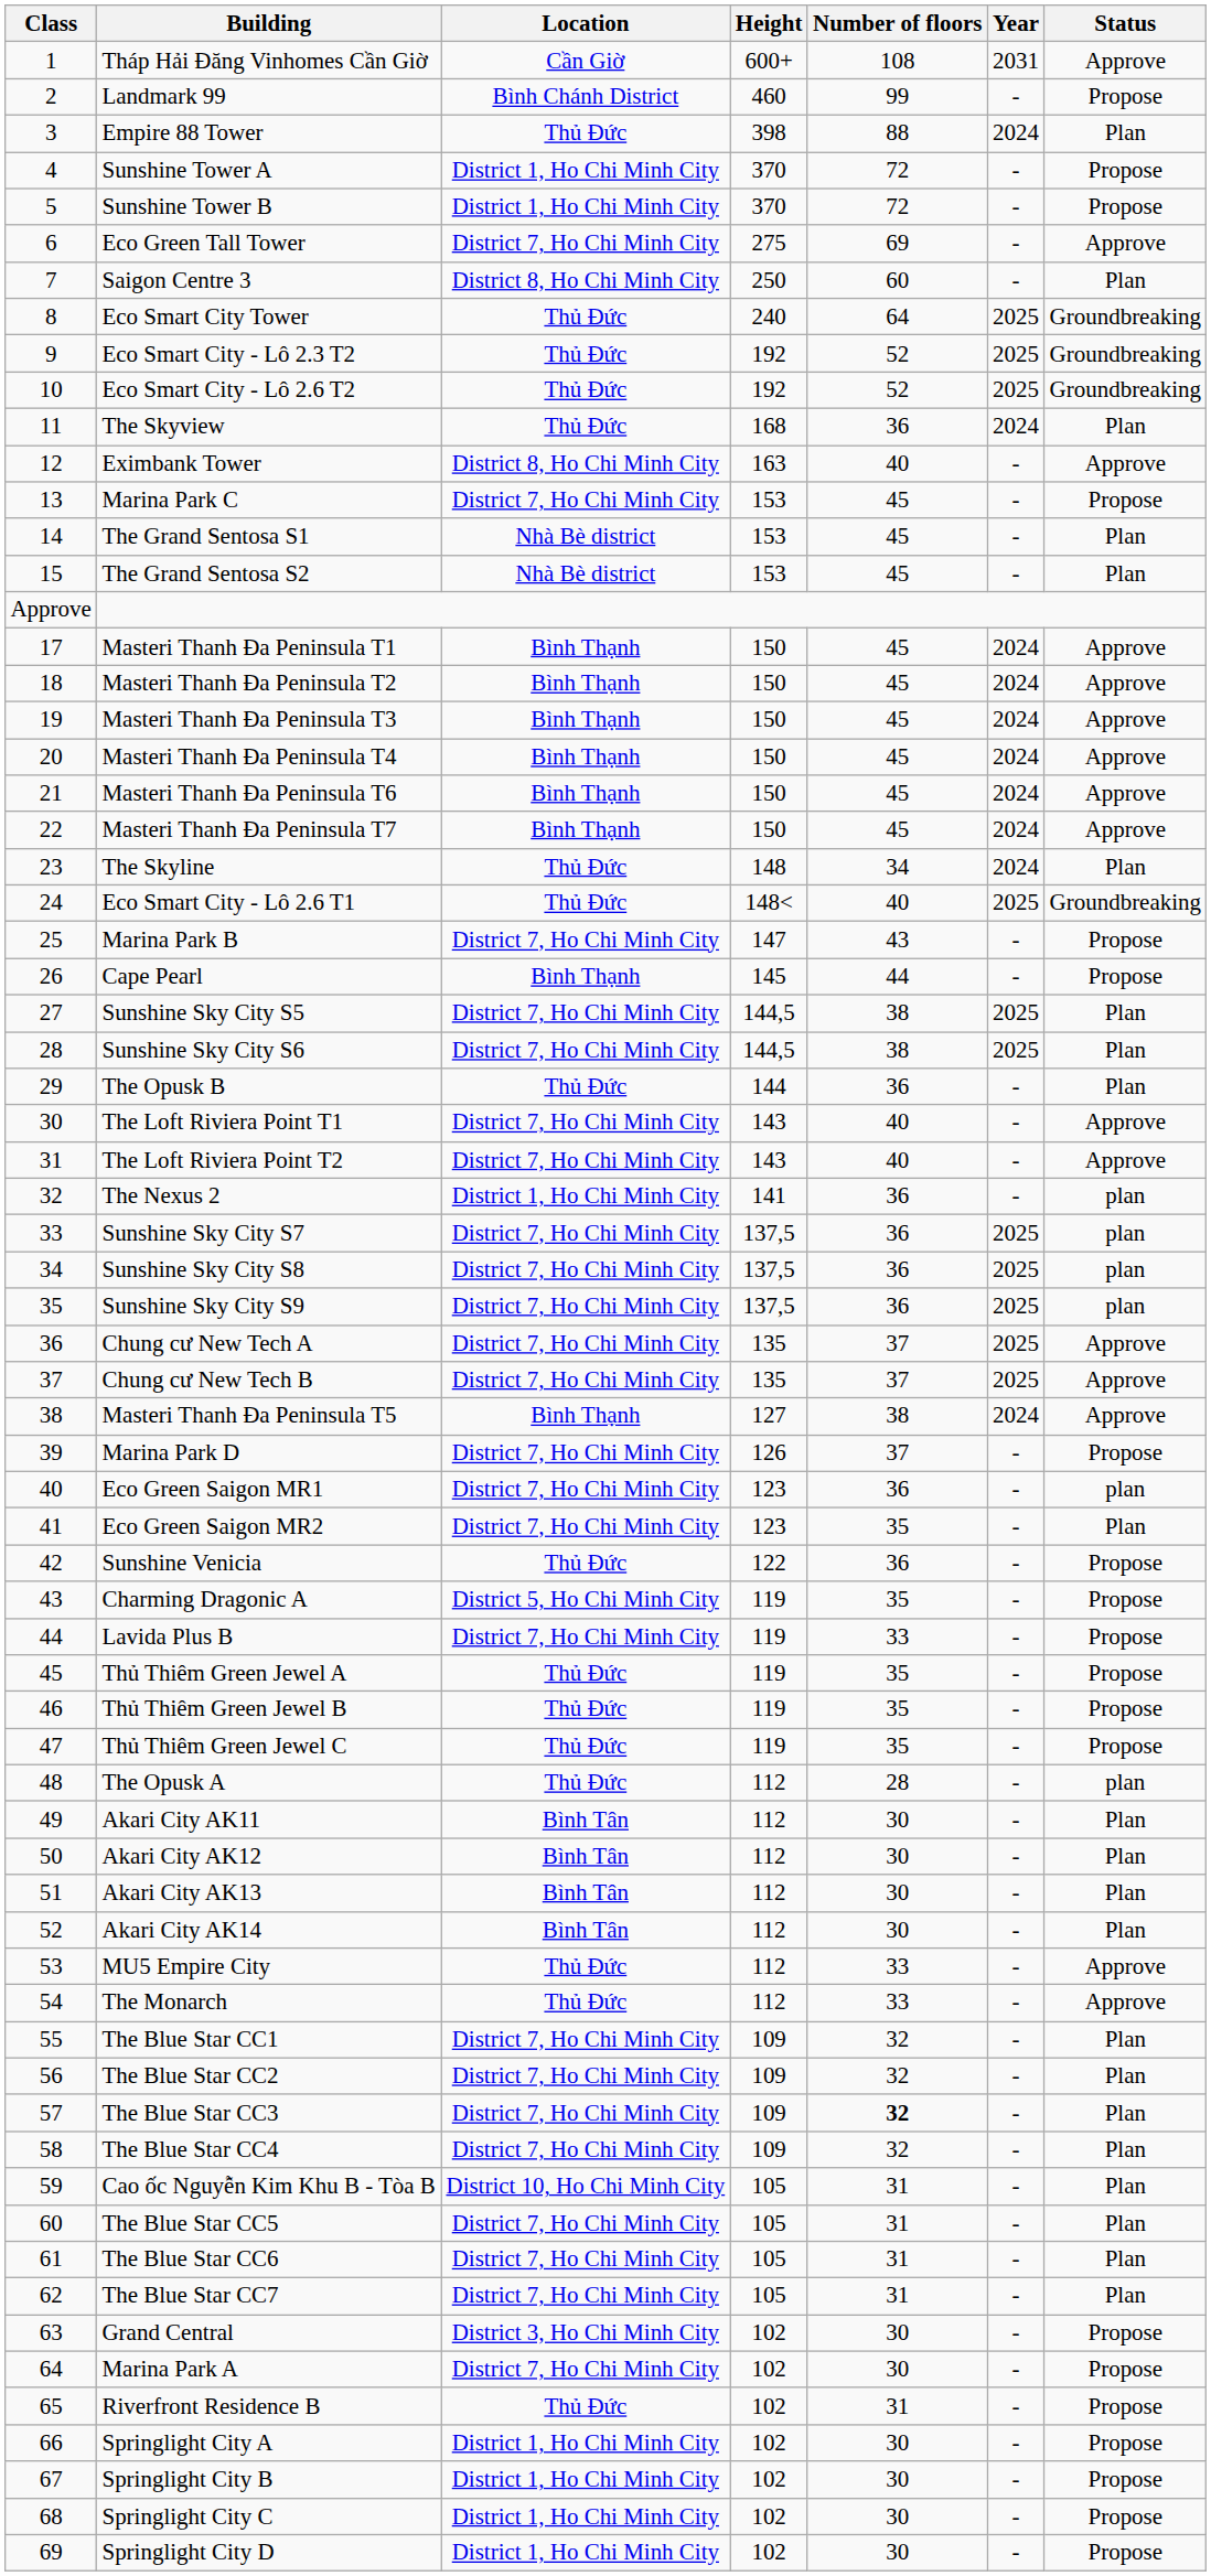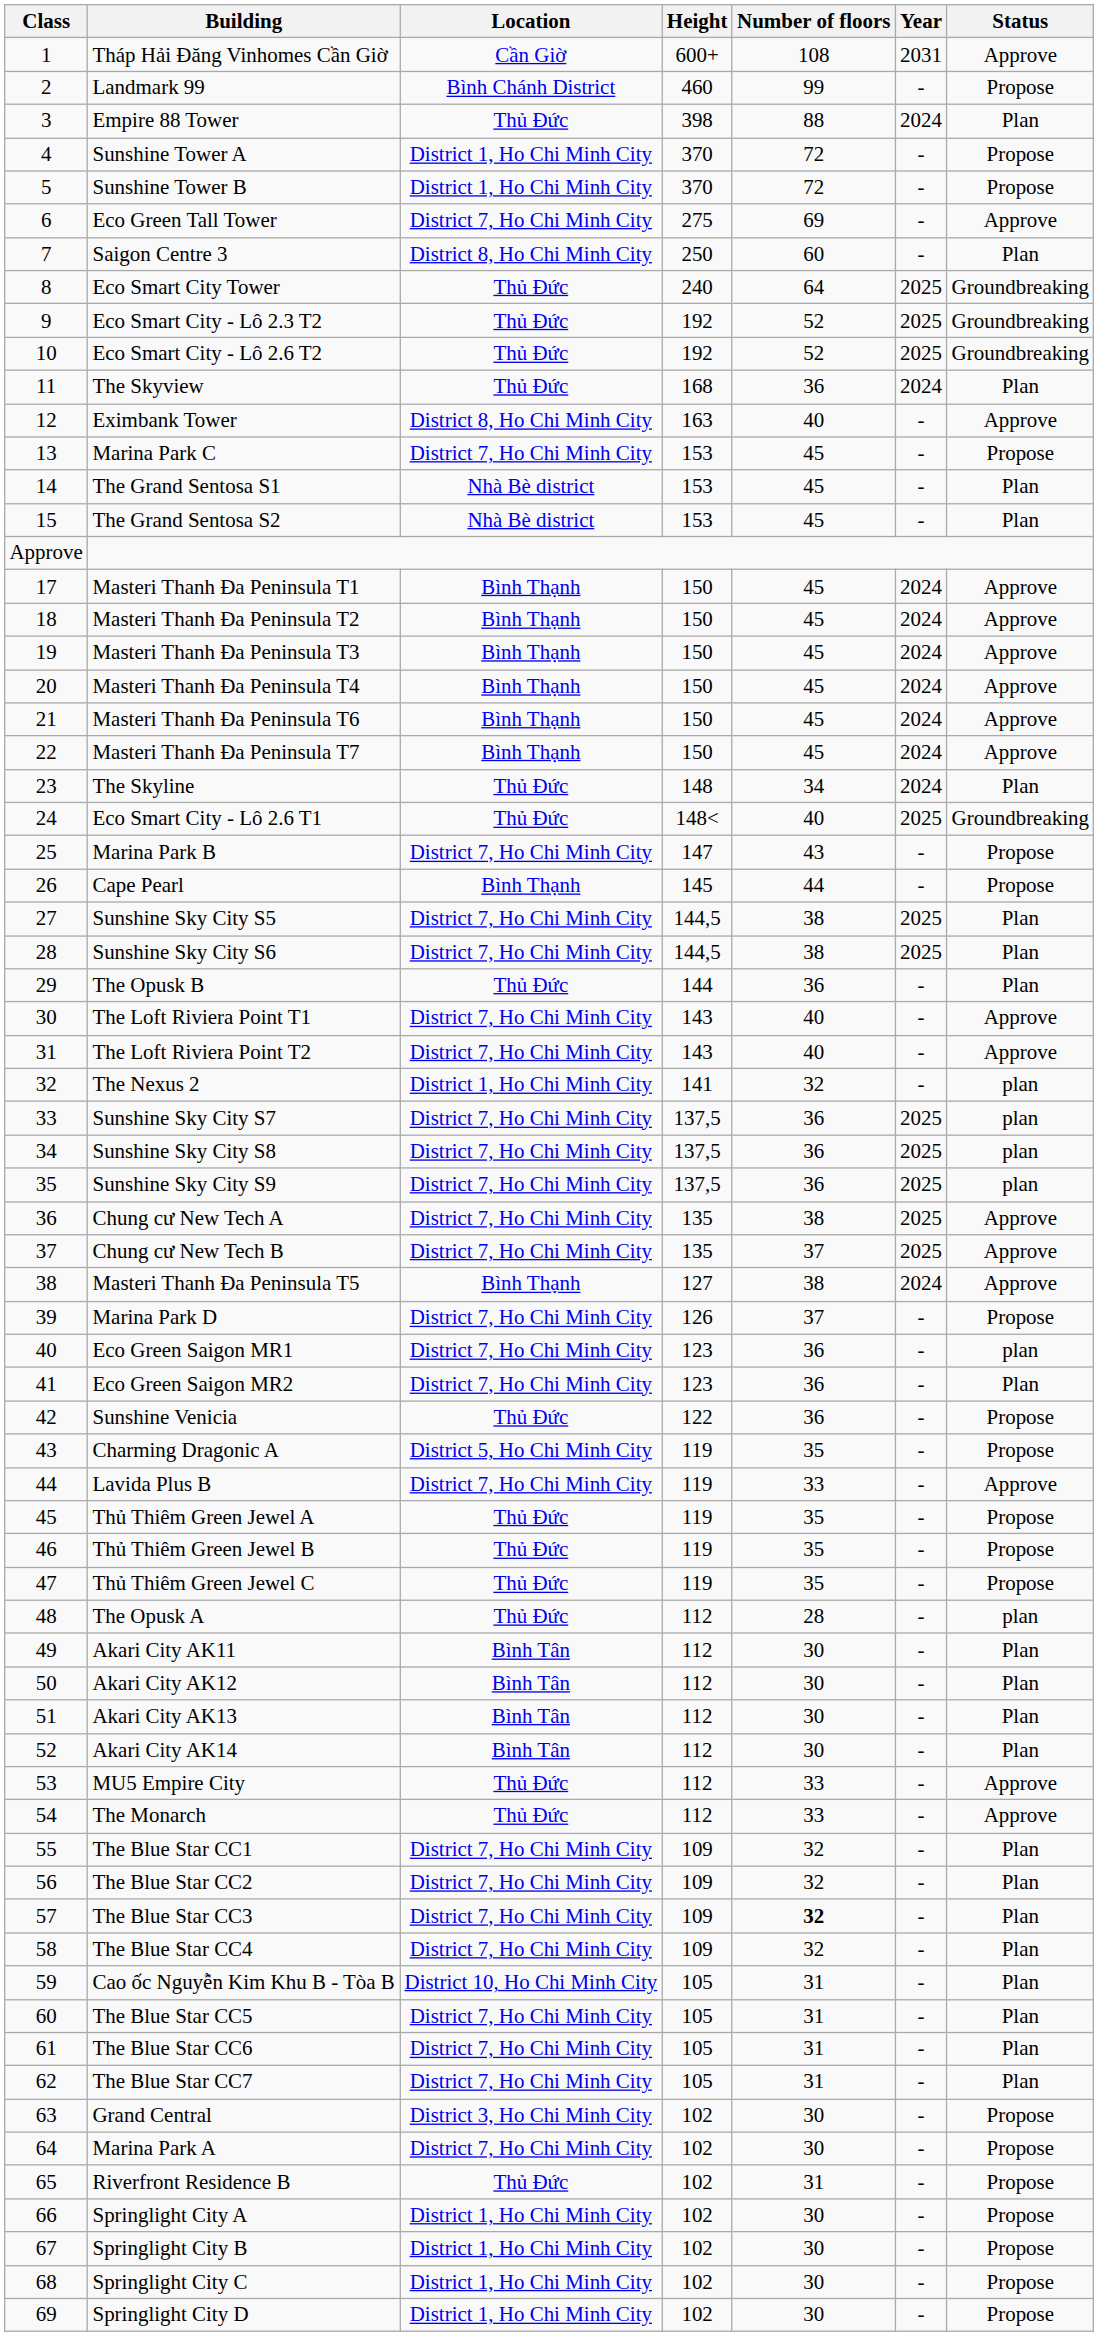 <table class="wikitable sortable" style="text-align:center">
 <tr>
 <th>Class</th>
 <th>Building</th>
 <th>Location</th>
 <th>Height</th>
 <th>Number of floors</th>
 <th>Year</th>
 <th>Status</th>
 </tr>
 <tr>
 <td>1</td>
 <td align="left">Tháp Hải Đăng Vinhomes Cần Giờ</td>
 <td><a href='#'>Cần Giờ</a></td>
 <td>600+</td>
 <td>108</td>
 <td>2031</td>
 <td>Approve</td>
 </tr>
 <tr>
 <td>2</td>
 <td align="left">Landmark 99</td>
 <td><a href='#'>Bình Chánh District</a></td>
 <td>460</td>
 <td>99</td>
 <td>-</td>
 <td>Propose</td>
 </tr>
 <tr>
 <td>3</td>
 <td align="left">Empire 88 Tower</td>
 <td><a href='#'>Thủ Đức</a></td>
 <td>398</td>
 <td>88</td>
 <td>2024</td>
 <td>Plan</td>
 </tr>
 <tr>
 <td>4</td>
 <td align="left">Sunshine Tower A</td>
 <td><a href='#'>District 1, Ho Chi Minh City</a></td>
 <td>370</td>
 <td>72</td>
 <td>-</td>
 <td>Propose</td>
 </tr>
 <tr>
 <td>5</td>
 <td align="left">Sunshine Tower B</td>
 <td><a href='#'>District 1, Ho Chi Minh City</a></td>
 <td>370</td>
 <td>72</td>
 <td>-</td>
 <td>Propose</td>
 </tr>
 <tr>
 <td>6</td>
 <td align="left">Eco Green Tall Tower</td>
 <td><a href='#'>District 7, Ho Chi Minh City</a></td>
 <td>275</td>
 <td>69</td>
 <td>-</td>
 <td>Approve</td>
 </tr>
 <tr>
 <td>7</td>
 <td align="left">Saigon Centre 3</td>
 <td><a href='#'>District 8, Ho Chi Minh City</a></td>
 <td>250</td>
 <td>60</td>
 <td>-</td>
 <td>Plan</td>
 </tr>
 <tr>
 <td>8</td>
 <td align="left">Eco Smart City Tower</td>
 <td><a href='#'>Thủ Đức</a></td>
 <td>240</td>
 <td>64</td>
 <td>2025</td>
 <td>Groundbreaking</td>
 </tr>
 <tr>
 <td>9</td>
 <td align="left">Eco Smart City - Lô 2.3 T2</td>
 <td><a href='#'>Thủ Đức</a></td>
 <td>192</td>
 <td>52</td>
 <td>2025</td>
 <td>Groundbreaking</td>
 </tr>
 <tr>
 <td>10</td>
 <td align="left">Eco Smart City - Lô 2.6 T2</td>
 <td><a href='#'>Thủ Đức</a></td>
 <td>192</td>
 <td>52</td>
 <td>2025</td>
 <td>Groundbreaking</td>
 </tr>
 <tr>
 <td>11</td>
 <td align="left">The Skyview</td>
 <td><a href='#'>Thủ Đức</a></td>
 <td>168</td>
 <td>36</td>
 <td>2024</td>
 <td>Plan</td>
 </tr>
 <tr>
 <td>12</td>
 <td align="left">Eximbank Tower</td>
 <td><a href='#'>District 8, Ho Chi Minh City</a></td>
 <td>163</td>
 <td>40</td>
 <td>-</td>
 <td>Approve</td>
 </tr>
 <tr>
 <td>13</td>
 <td align="left">Marina Park C</td>
 <td><a href='#'>District 7, Ho Chi Minh City</a></td>
 <td>153</td>
 <td>45</td>
 <td>-</td>
 <td>Propose</td>
 </tr>
 <tr>
 <td>14</td>
 <td align="left">The Grand Sentosa S1</td>
 <td><a href='#'>Nhà Bè district</a></td>
 <td>153</td>
 <td>45</td>
 <td>-</td>
 <td>Plan</td>
 </tr>
 <tr>
 <td>15</td>
 <td align="left">The Grand Sentosa S2</td>
 <td><a href='#'>Nhà Bè district</a></td>
 <td>153</td>
 <td>45</td>
 <td>-</td>
 <td>Plan</td>
 </tr>
 <tr>
 <td>Approve</td>
 </tr>
 <tr>
 <td>17</td>
 <td align="left">Masteri Thanh Đa Peninsula T1</td>
 <td><a href='#'>Bình Thạnh</a></td>
 <td>150</td>
 <td>45</td>
 <td>2024</td>
 <td>Approve</td>
 </tr>
 <tr>
 <td>18</td>
 <td align="left">Masteri Thanh Đa Peninsula T2</td>
 <td><a href='#'>Bình Thạnh</a></td>
 <td>150</td>
 <td>45</td>
 <td>2024</td>
 <td>Approve</td>
 </tr>
 <tr>
 <td>19</td>
 <td align="left">Masteri Thanh Đa Peninsula T3</td>
 <td><a href='#'>Bình Thạnh</a></td>
 <td>150</td>
 <td>45</td>
 <td>2024</td>
 <td>Approve</td>
 </tr>
 <tr>
 <td>20</td>
 <td align="left">Masteri Thanh Đa Peninsula T4</td>
 <td><a href='#'>Bình Thạnh</a></td>
 <td>150</td>
 <td>45</td>
 <td>2024</td>
 <td>Approve</td>
 </tr>
 <tr>
 <td>21</td>
 <td align="left">Masteri Thanh Đa Peninsula T6</td>
 <td><a href='#'>Bình Thạnh</a></td>
 <td>150</td>
 <td>45</td>
 <td>2024</td>
 <td>Approve</td>
 </tr>
 <tr>
 <td>22</td>
 <td align="left">Masteri Thanh Đa Peninsula T7</td>
 <td><a href='#'>Bình Thạnh</a></td>
 <td>150</td>
 <td>45</td>
 <td>2024</td>
 <td>Approve</td>
 </tr>
 <tr>
 <td>23</td>
 <td align="left">The Skyline</td>
 <td><a href='#'>Thủ Đức</a></td>
 <td>148</td>
 <td>34</td>
 <td>2024</td>
 <td>Plan</td>
 </tr>
 <tr>
 <td>24</td>
 <td align="left">Eco Smart City - Lô 2.6 T1</td>
 <td><a href='#'>Thủ Đức</a></td>
 <td>148<</td>
 <td>40</td>
 <td>2025</td>
 <td>Groundbreaking</td>
 </tr>
 <tr>
 <td>25</td>
 <td align="left">Marina Park B</td>
 <td><a href='#'>District 7, Ho Chi Minh City</a></td>
 <td>147</td>
 <td>43</td>
 <td>-</td>
 <td>Propose</td>
 </tr>
 <tr>
 <td>26</td>
 <td align="left">Cape Pearl</td>
 <td><a href='#'>Bình Thạnh</a></td>
 <td>145</td>
 <td>44</td>
 <td>-</td>
 <td>Propose</td>
 </tr>
 <tr>
 <td>27</td>
 <td align="left">Sunshine Sky City S5</td>
 <td><a href='#'>District 7, Ho Chi Minh City</a></td>
 <td>144,5</td>
 <td>38</td>
 <td>2025</td>
 <td>Plan</td>
 </tr>
 <tr>
 <td>28</td>
 <td align="left">Sunshine Sky City S6</td>
 <td><a href='#'>District 7, Ho Chi Minh City</a></td>
 <td>144,5</td>
 <td>38</td>
 <td>2025</td>
 <td>Plan</td>
 </tr>
 <tr>
 <td>29</td>
 <td align="left">The Opusk B</td>
 <td><a href='#'>Thủ Đức</a></td>
 <td>144</td>
 <td>36</td>
 <td>-</td>
 <td>Plan</td>
 </tr>
 <tr>
 <td>30</td>
 <td align="left">The Loft Riviera Point T1</td>
 <td><a href='#'>District 7, Ho Chi Minh City</a></td>
 <td>143</td>
 <td>40</td>
 <td>-</td>
 <td>Approve</td>
 </tr>
 <tr>
 <td>31</td>
 <td align="left">The Loft Riviera Point T2</td>
 <td><a href='#'>District 7, Ho Chi Minh City</a></td>
 <td>143</td>
 <td>40</td>
 <td>-</td>
 <td>Approve</td>
 </tr>
 <tr>
 <td>32</td>
 <td align="left">The Nexus 2</td>
 <td><a href='#'>District 1, Ho Chi Minh City</a></td>
 <td>141</td>
-<td>36</td>
+<td>32</td>
 <td>-</td>
 <td>plan</td>
 </tr>
 <tr>
 <td>33</td>
 <td align="left">Sunshine Sky City S7</td>
 <td><a href='#'>District 7, Ho Chi Minh City</a></td>
 <td>137,5</td>
 <td>36</td>
 <td>2025</td>
 <td>plan</td>
 </tr>
 <tr>
 <td>34</td>
 <td align="left">Sunshine Sky City S8</td>
 <td><a href='#'>District 7, Ho Chi Minh City</a></td>
 <td>137,5</td>
 <td>36</td>
 <td>2025</td>
 <td>plan</td>
 </tr>
 <tr>
 <td>35</td>
 <td align="left">Sunshine Sky City S9</td>
 <td><a href='#'>District 7, Ho Chi Minh City</a></td>
 <td>137,5</td>
 <td>36</td>
 <td>2025</td>
 <td>plan</td>
 </tr>
 <tr>
 <td>36</td>
 <td align="left">Chung cư New Tech A</td>
 <td><a href='#'>District 7, Ho Chi Minh City</a></td>
 <td>135</td>
-<td>37</td>
+<td>38</td>
 <td>2025</td>
 <td>Approve</td>
 </tr>
 <tr>
 <td>37</td>
 <td align="left">Chung cư New Tech B</td>
 <td><a href='#'>District 7, Ho Chi Minh City</a></td>
 <td>135</td>
 <td>37</td>
 <td>2025</td>
 <td>Approve</td>
 </tr>
 <tr>
 <td>38</td>
 <td align="left">Masteri Thanh Đa Peninsula T5</td>
 <td><a href='#'>Bình Thạnh</a></td>
 <td>127</td>
 <td>38</td>
 <td>2024</td>
 <td>Approve</td>
 </tr>
 <tr>
 <td>39</td>
 <td align="left">Marina Park D</td>
 <td><a href='#'>District 7, Ho Chi Minh City</a></td>
 <td>126</td>
 <td>37</td>
 <td>-</td>
 <td>Propose</td>
 </tr>
 <tr>
 <td>40</td>
 <td align="left">Eco Green Saigon MR1</td>
 <td><a href='#'>District 7, Ho Chi Minh City</a></td>
 <td>123</td>
 <td>36</td>
 <td>-</td>
 <td>plan</td>
 </tr>
 <tr>
 <td>41</td>
 <td align="left">Eco Green Saigon MR2</td>
 <td><a href='#'>District 7, Ho Chi Minh City</a></td>
 <td>123</td>
-<td>35</td>
+<td>36</td>
 <td>-</td>
 <td>Plan</td>
 </tr>
 <tr>
 <td>42</td>
 <td align="left">Sunshine Venicia</td>
 <td><a href='#'>Thủ Đức</a></td>
 <td>122</td>
 <td>36</td>
 <td>-</td>
 <td>Propose</td>
 </tr>
 <tr>
 <td>43</td>
 <td align="left">Charming Dragonic A</td>
 <td><a href='#'>District 5, Ho Chi Minh City</a></td>
 <td>119</td>
 <td>35</td>
 <td>-</td>
 <td>Propose</td>
 </tr>
 <tr>
 <td>44</td>
 <td align="left">Lavida Plus B</td>
 <td><a href='#'>District 7, Ho Chi Minh City</a></td>
 <td>119</td>
 <td>33</td>
 <td>-</td>
-<td>Propose</td>
+<td>Approve</td>
 </tr>
 <tr>
 <td>45</td>
 <td align="left">Thủ Thiêm Green Jewel A</td>
 <td><a href='#'>Thủ Đức</a></td>
 <td>119</td>
 <td>35</td>
 <td>-</td>
 <td>Propose</td>
 </tr>
 <tr>
 <td>46</td>
 <td align="left">Thủ Thiêm Green Jewel B</td>
 <td><a href='#'>Thủ Đức</a></td>
 <td>119</td>
 <td>35</td>
 <td>-</td>
 <td>Propose</td>
 </tr>
 <tr>
 <td>47</td>
 <td align="left">Thủ Thiêm Green Jewel C</td>
 <td><a href='#'>Thủ Đức</a></td>
 <td>119</td>
 <td>35</td>
 <td>-</td>
 <td>Propose</td>
 </tr>
 <tr>
 <td>48</td>
 <td align="left">The Opusk A</td>
 <td><a href='#'>Thủ Đức</a></td>
 <td>112</td>
 <td>28</td>
 <td>-</td>
 <td>plan</td>
 </tr>
 <tr>
 <td>49</td>
 <td align="left">Akari City AK11</td>
 <td><a href='#'>Bình Tân</a></td>
 <td>112</td>
 <td>30</td>
 <td>-</td>
 <td>Plan</td>
 </tr>
 <tr>
 <td>50</td>
 <td align="left">Akari City AK12</td>
 <td><a href='#'>Bình Tân</a></td>
 <td>112</td>
 <td>30</td>
 <td>-</td>
 <td>Plan</td>
 </tr>
 <tr>
 <td>51</td>
 <td align="left">Akari City AK13</td>
 <td><a href='#'>Bình Tân</a></td>
 <td>112</td>
 <td>30</td>
 <td>-</td>
 <td>Plan</td>
 </tr>
 <tr>
 <td>52</td>
 <td align="left">Akari City AK14</td>
 <td><a href='#'>Bình Tân</a></td>
 <td>112</td>
 <td>30</td>
 <td>-</td>
 <td>Plan</td>
 </tr>
 <tr>
 <td>53</td>
 <td align="left">MU5 Empire City</td>
 <td><a href='#'>Thủ Đức</a></td>
 <td>112</td>
 <td>33</td>
 <td>-</td>
 <td>Approve</td>
 </tr>
 <tr>
 <td>54</td>
 <td align="left">The Monarch</td>
 <td><a href='#'>Thủ Đức</a></td>
 <td>112</td>
 <td>33</td>
 <td>-</td>
 <td>Approve</td>
 </tr>
 <tr>
 <td>55</td>
 <td align="left">The Blue Star CC1</td>
 <td><a href='#'>District 7, Ho Chi Minh City</a></td>
 <td>109</td>
 <td>32</td>
 <td>-</td>
 <td>Plan</td>
 </tr>
 <tr>
 <td>56</td>
 <td align="left">The Blue Star CC2</td>
 <td><a href='#'>District 7, Ho Chi Minh City</a></td>
 <td>109</td>
 <td>32</td>
 <td>-</td>
 <td>Plan</td>
 </tr>
 <tr>
 <td>57</td>
 <td align="left">The Blue Star CC3</td>
 <td><a href='#'>District 7, Ho Chi Minh City</a></td>
 <td>109</td>
 <td><strong>32</strong></td>
 <td>-</td>
 <td>Plan</td>
 </tr>
 <tr>
 <td>58</td>
 <td align="left">The Blue Star CC4</td>
 <td><a href='#'>District 7, Ho Chi Minh City</a></td>
 <td>109</td>
 <td>32</td>
 <td>-</td>
 <td>Plan</td>
 </tr>
 <tr>
 <td>59</td>
 <td align="left">Cao ốc Nguyễn Kim Khu B - Tòa B</td>
 <td><a href='#'>District 10, Ho Chi Minh City</a></td>
 <td>105</td>
 <td>31</td>
 <td>-</td>
 <td>Plan</td>
 </tr>
 <tr>
 <td>60</td>
 <td align="left">The Blue Star CC5</td>
 <td><a href='#'>District 7, Ho Chi Minh City</a></td>
 <td>105</td>
 <td>31</td>
 <td>-</td>
 <td>Plan</td>
 </tr>
 <tr>
 <td>61</td>
 <td align="left">The Blue Star CC6</td>
 <td><a href='#'>District 7, Ho Chi Minh City</a></td>
 <td>105</td>
 <td>31</td>
 <td>-</td>
 <td>Plan</td>
 </tr>
 <tr>
 <td>62</td>
 <td align="left">The Blue Star CC7</td>
 <td><a href='#'>District 7, Ho Chi Minh City</a></td>
 <td>105</td>
 <td>31</td>
 <td>-</td>
 <td>Plan</td>
 </tr>
 <tr>
 <td>63</td>
 <td align="left">Grand Central</td>
 <td><a href='#'>District 3, Ho Chi Minh City</a></td>
 <td>102</td>
 <td>30</td>
 <td>-</td>
 <td>Propose</td>
 </tr>
 <tr>
 <td>64</td>
 <td align="left">Marina Park A</td>
 <td><a href='#'>District 7, Ho Chi Minh City</a></td>
 <td>102</td>
 <td>30</td>
 <td>-</td>
 <td>Propose</td>
 </tr>
 <tr>
 <td>65</td>
 <td align="left">Riverfront Residence B</td>
 <td><a href='#'>Thủ Đức</a></td>
 <td>102</td>
 <td>31</td>
 <td>-</td>
 <td>Propose</td>
 </tr>
 <tr>
 <td>66</td>
 <td align="left">Springlight City A</td>
 <td><a href='#'>District 1, Ho Chi Minh City</a></td>
 <td>102</td>
 <td>30</td>
 <td>-</td>
 <td>Propose</td>
 </tr>
 <tr>
 <td>67</td>
 <td align="left">Springlight City B</td>
 <td><a href='#'>District 1, Ho Chi Minh City</a></td>
 <td>102</td>
 <td>30</td>
 <td>-</td>
 <td>Propose</td>
 </tr>
 <tr>
 <td>68</td>
 <td align="left">Springlight City C</td>
 <td><a href='#'>District 1, Ho Chi Minh City</a></td>
 <td>102</td>
 <td>30</td>
 <td>-</td>
 <td>Propose</td>
 </tr>
 <tr>
 <td>69</td>
 <td align="left">Springlight City D</td>
 <td><a href='#'>District 1, Ho Chi Minh City</a></td>
 <td>102</td>
 <td>30</td>
 <td>-</td>
 <td>Propose</td>
 </tr>
 </table>
